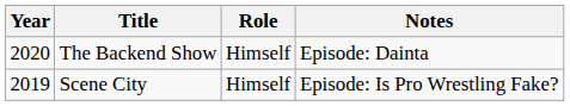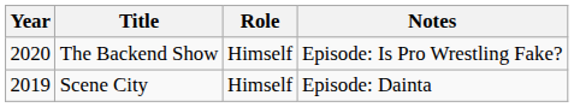 <table class="wikitable">
 <tr>
 <th>Year</th>
 <th>Title</th>
 <th>Role</th>
 <th>Notes</th>
 </tr>
 <tr>
 <td>2020</td>
 <td>The Backend Show</td>
 <td>Himself</td>
-<td>Episode: Dainta</td>
+<td>Episode: Is Pro Wrestling Fake?</td>
 </tr>
 <tr>
 <td>2019</td>
 <td>Scene City</td>
 <td>Himself</td>
-<td>Episode: Is Pro Wrestling Fake?</td>
+<td>Episode: Dainta</td>
 </tr>
 </table>
